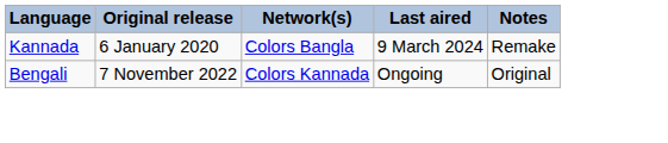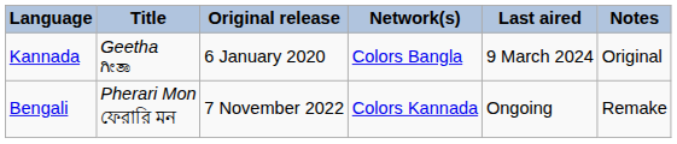 <table class="wikitable">
 <tr>
 <th style="background:LightSteelBlue;">Language</th>
+<th style="background:LightSteelBlue;">Title</th>
 <th style="background:LightSteelBlue;">Original release</th>
 <th style="background:LightSteelBlue;">Network(s)</th>
 <th style="background:LightSteelBlue;">Last aired</th>
 <th style="background:LightSteelBlue;">Notes</th>
 </tr>
 <tr>
 <td><a href='#'>Kannada</a></td>
+<td><em>Geetha</em> <br> ಗೀತಾ</td>
 <td>6 January 2020</td>
 <td><a href='#'>Colors Bangla</a></td>
 <td>9 March 2024</td>
-<td>Remake</td>
+<td>Original</td>
 </tr>
 <tr>
 <td><a href='#'>Bengali</a></td>
+<td><em>Pherari Mon</em> <br> ফেরারি মন</td>
 <td>7 November 2022</td>
 <td><a href='#'>Colors Kannada</a></td>
 <td>Ongoing</td>
-<td>Original</td>
+<td>Remake</td>
 </tr>
 </table>
